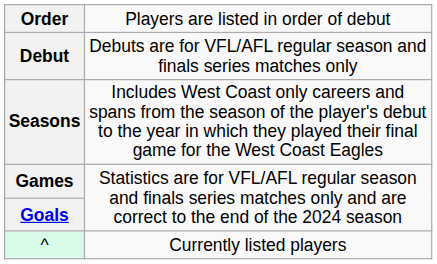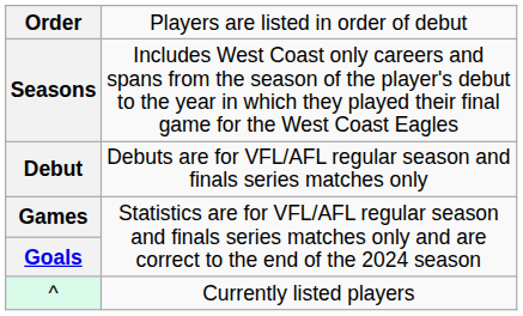 <table class="wikitable plainrowheaders"  style="font-size:90%; text-align:center; width:40%;">
 <tr>
 <th scope="row" style="text-align:center;">Order</th>
 <td>Players are listed in order of debut</td>
 </tr>
 <tr>
+<th scope="row" style="text-align:center;">Seasons</th>
+<td>Includes West Coast only careers and spans from the season of the player's debut to the year in which they played their final game for the West Coast Eagles</td>
+</tr>
+<tr>
 <th scope="row" style="text-align:center;">Debut</th>
 <td>Debuts are for VFL/AFL regular season and finals series matches only</td>
-</tr>
-<tr>
-<th scope="row" style="text-align:center;">Seasons</th>
-<td>Includes West Coast only careers and spans from the season of the player's debut to the year in which they played their final game for the West Coast Eagles</td>
 </tr>
 <tr>
 <th scope="row" style="text-align:center;">Games</th>
 <td rowspan="2">Statistics are for VFL/AFL regular season and finals series matches only and are correct to the end of the 2024 season</td>
 </tr>
 <tr>
 <th scope="row" style="text-align:center;"><a href='#'>Goals</a></th>
 </tr>
 <tr>
 <td scope="row" style="text-align:center; background:#D9F9E9;">^</td>
 <td>Currently listed players</td>
 </tr>
 </table>
